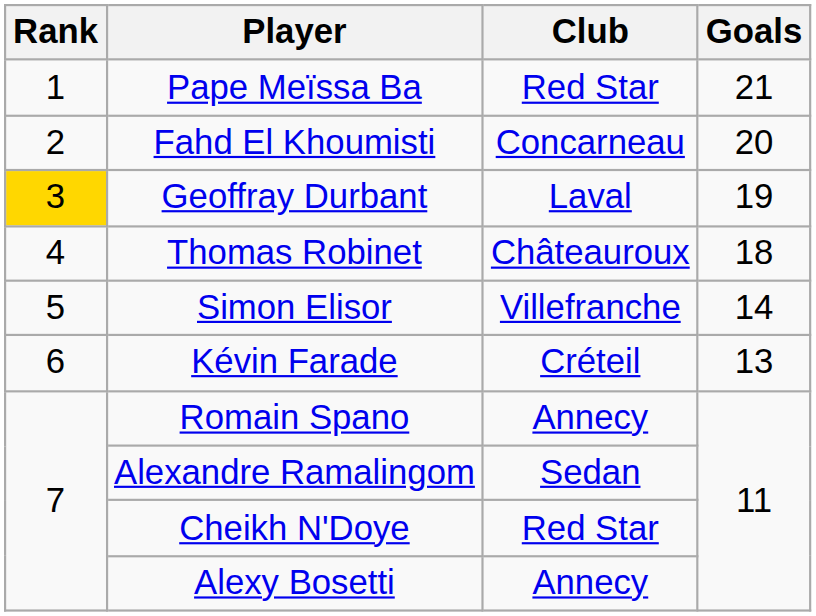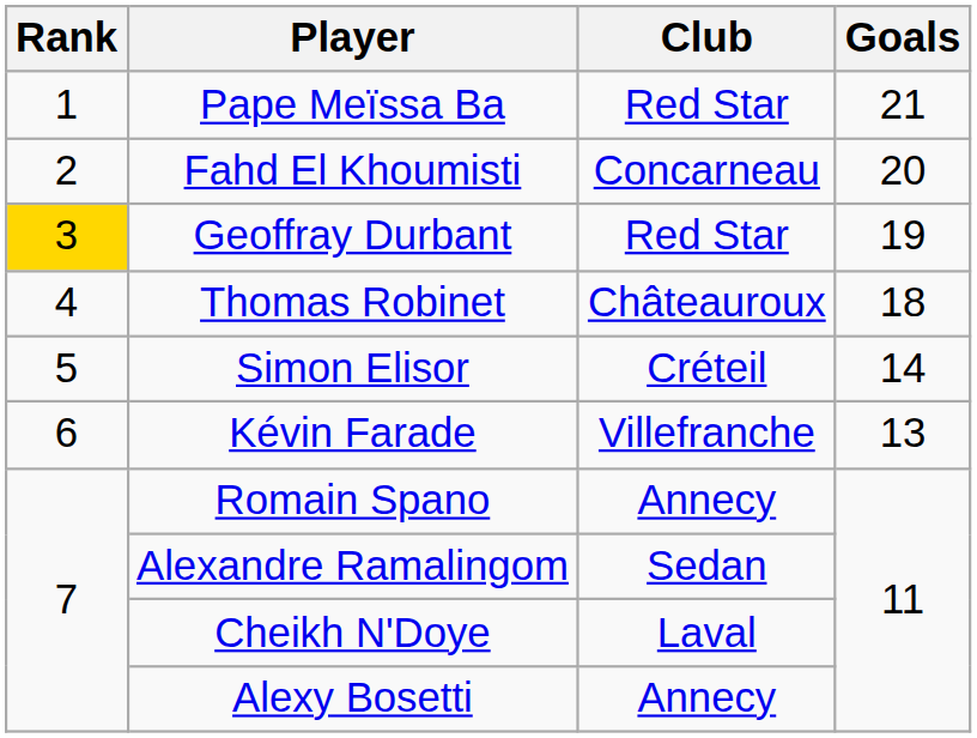 <table class="wikitable" style="text-align:center">
 <tr>
 <th>Rank</th>
 <th>Player</th>
 <th>Club</th>
 <th>Goals</th>
 </tr>
 <tr>
 <td>1</td>
 <td> <a href='#'>Pape Meïssa Ba</a></td>
 <td><a href='#'>Red Star</a></td>
 <td>21</td>
 </tr>
 <tr>
 <td>2</td>
 <td> <a href='#'>Fahd El Khoumisti</a></td>
 <td><a href='#'>Concarneau</a></td>
 <td>20</td>
 </tr>
 <tr>
 <td style="background: gold;">3</td>
 <td> <a href='#'>Geoffray Durbant</a></td>
-<td><a href='#'>Laval</a></td>
+<td><a href='#'>Red Star</a></td>
 <td>19</td>
 </tr>
 <tr>
 <td>4</td>
 <td> <a href='#'>Thomas Robinet</a></td>
 <td><a href='#'>Châteauroux</a></td>
 <td>18</td>
 </tr>
 <tr>
 <td>5</td>
 <td> <a href='#'>Simon Elisor</a></td>
-<td><a href='#'>Villefranche</a></td>
+<td><a href='#'>Créteil</a></td>
 <td>14</td>
 </tr>
 <tr>
 <td>6</td>
 <td> <a href='#'>Kévin Farade</a></td>
-<td><a href='#'>Créteil</a></td>
+<td><a href='#'>Villefranche</a></td>
 <td>13</td>
 </tr>
 <tr>
 <td rowspan=4>7</td>
 <td> <a href='#'>Romain Spano</a></td>
 <td><a href='#'>Annecy</a></td>
 <td rowspan=4>11</td>
 </tr>
 <tr>
 <td> <a href='#'>Alexandre Ramalingom</a></td>
 <td><a href='#'>Sedan</a></td>
 </tr>
 <tr>
 <td> <a href='#'>Cheikh N'Doye</a></td>
-<td><a href='#'>Red Star</a></td>
+<td><a href='#'>Laval</a></td>
 </tr>
 <tr>
 <td> <a href='#'>Alexy Bosetti</a></td>
 <td><a href='#'>Annecy</a></td>
 </tr>
 </table>
